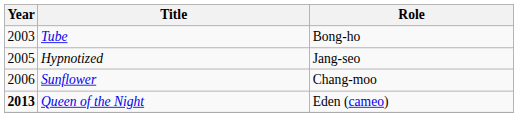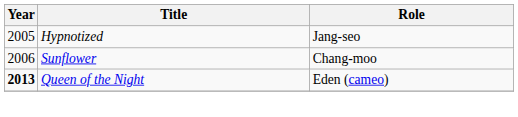 <table class="wikitable" style="width:600px">
 <tr>
 <th width=10>Year</th>
 <th>Title</th>
 <th>Role</th>
-</tr>
-<tr>
-<td>2003</td>
-<td><em><a href='#'>Tube</a></em></td>
-<td>Bong-ho</td>
 </tr>
 <tr>
 <td>2005</td>
 <td><em>Hypnotized</em></td>
 <td>Jang-seo</td>
 </tr>
 <tr>
 <td>2006</td>
 <td><em><a href='#'>Sunflower</a></em></td>
 <td>Chang-moo</td>
 </tr>
 <tr>
 <td><strong>2013</strong></td>
 <td><em><a href='#'>Queen of the Night</a></em></td>
 <td>Eden (<a href='#'>cameo</a>)</td>
 </tr>
 <tr>
 </tr>
 </table>
